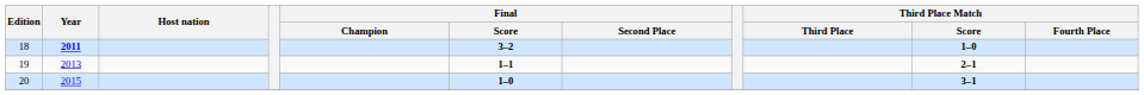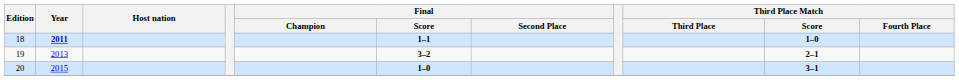 <table class="wikitable" style="font-size:90%; width:100%; text-align:center;">
 <tr>
 <th rowspan=2 width="3%">Edition</th>
 <th rowspan=2 width="5%">Year</th>
 <th rowspan=2 width="15%">Host nation</th>
 <th width=1% rowspan=5></th>
 <th colspan=3>Final</th>
 <th width=1% rowspan=5></th>
 <th colspan=3>Third Place Match</th>
 </tr>
 <tr>
 <th width="15%">Champion</th>
 <th width="10%">Score</th>
 <th width="15%">Second Place</th>
 <th width="15%">Third Place</th>
 <th width="10%">Score</th>
 <th width="15%">Fourth Place</th>
 </tr>
 <tr style="background: #D0E6FF;">
 <td>18</td>
 <td><strong><a href='#'>2011</a></strong></td>
 <td align=left></td>
 <td><strong></strong></td>
-<td><strong>3–2</strong> </td>
+<td><strong>1–1</strong> <br></td>
 <td></td>
 <td></td>
 <td><strong>1–0</strong></td>
 <td></td>
 </tr>
 <tr>
 <td>19</td>
 <td><a href='#'>2013</a></td>
 <td align=left></td>
 <td><strong></strong></td>
-<td><strong>1–1</strong> <br></td>
+<td><strong>3–2</strong> </td>
 <td></td>
 <td></td>
 <td><strong>2–1</strong></td>
 <td></td>
 </tr>
 <tr style="background: #D0E6FF;">
 <td>20</td>
 <td><a href='#'>2015</a></td>
 <td align=left></td>
 <td><strong></strong></td>
 <td><strong>1–0</strong></td>
 <td></td>
 <td></td>
 <td><strong>3–1</strong></td>
 <td></td>
 </tr>
 <tr style="background: #D0E6FF;">
 </tr>
 </table>
